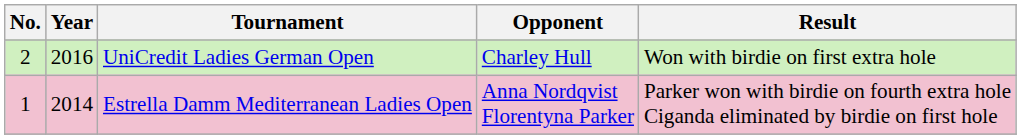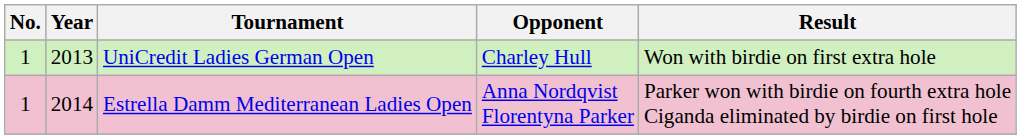 <table class="wikitable" style="font-size:90%;">
 <tr>
 <th>No.</th>
 <th>Year</th>
 <th>Tournament</th>
 <th>Opponent</th>
 <th>Result</th>
 </tr>
 <tr style="background:#d0f0c0;">
-<td align=center>2</td>
-<td>2016</td>
+<td align=center>1</td>
+<td>2013</td>
 <td><a href='#'>UniCredit Ladies German Open</a></td>
 <td> <a href='#'>Charley Hull</a></td>
 <td>Won with birdie on first extra hole</td>
 </tr>
 <tr style="background:#F2C1D1;">
 <td align=center>1</td>
 <td>2014</td>
 <td><a href='#'>Estrella Damm Mediterranean Ladies Open</a></td>
 <td> <a href='#'>Anna Nordqvist</a><br> <a href='#'>Florentyna Parker</a></td>
 <td>Parker won with birdie on fourth extra hole<br>Ciganda eliminated by birdie on first hole</td>
 </tr>
 </table>
